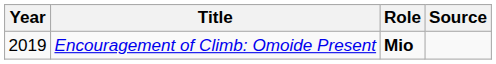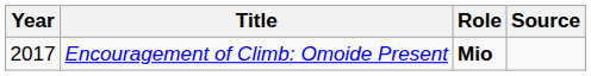 <table class="wikitable sortable">
 <tr>
 <th>Year</th>
 <th>Title</th>
 <th>Role</th>
 <th class="unsortable">Source</th>
 </tr>
 <tr>
-<td>2019</td>
+<td>2017</td>
 <td><em><a href='#'>Encouragement of Climb: Omoide Present</a></em></td>
 <td><strong>Mio</strong></td>
 <td></td>
 </tr>
 </table>
